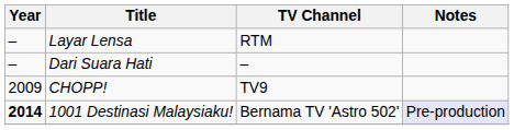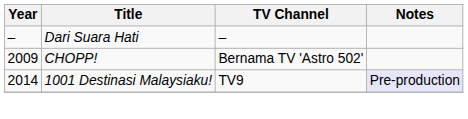 <table class="wikitable">
 <tr>
 <th>Year</th>
 <th>Title</th>
 <th>TV Channel</th>
 <th>Notes</th>
-</tr>
-<tr>
-<td>–</td>
-<td><em>Layar Lensa</em></td>
-<td>RTM</td>
-<td></td>
 </tr>
 <tr>
 <td>–</td>
 <td><em>Dari Suara Hati</em></td>
 <td>–</td>
 <td></td>
 </tr>
 <tr>
 <td>2009</td>
 <td><em>CHOPP!</em></td>
-<td>TV9</td>
+<td>Bernama TV 'Astro 502'</td>
 <td></td>
 </tr>
 <tr>
-<td><strong>2014</strong></td>
+<td>2014</td>
 <td><em>1001 Destinasi Malaysiaku!</em></td>
-<td>Bernama TV 'Astro 502'</td>
+<td>TV9</td>
 <td style="background: lavender;">Pre-production</td>
 </tr>
 <tr>
 </tr>
 </table>
